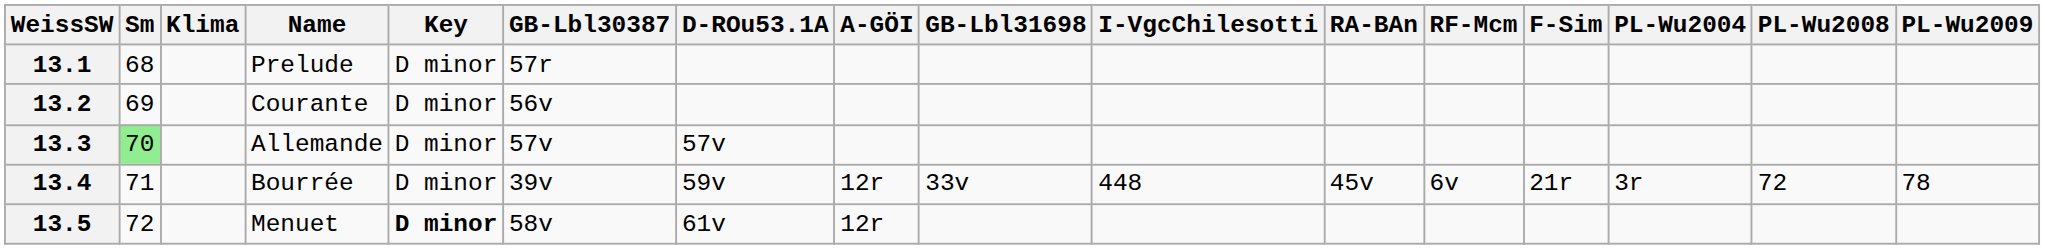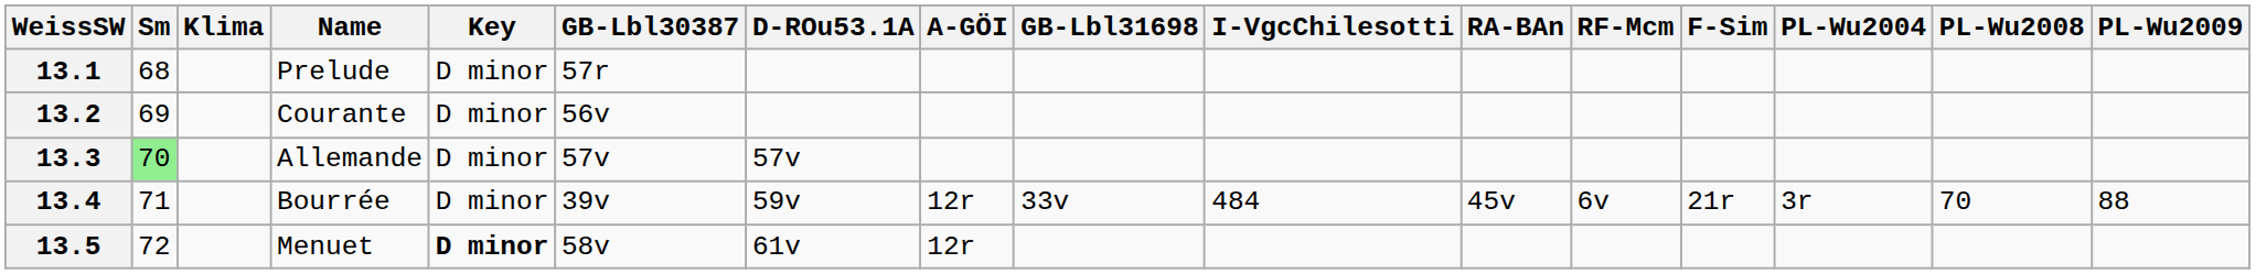 <table border="1" class="wikitable sortable">
 <tr>
 <th data-sort-type="number">WeissSW</th>
 <th>Sm</th>
 <th>Klima</th>
 <th class="unsortable">Name</th>
 <th class="unsortable">Key</th>
 <th>GB-Lbl30387</th>
 <th>D-ROu53.1A</th>
 <th>A-GÖI</th>
 <th>GB-Lbl31698</th>
 <th>I-VgcChilesotti</th>
 <th>RA-BAn</th>
 <th>RF-Mcm</th>
 <th>F-Sim</th>
 <th>PL-Wu2004</th>
 <th>PL-Wu2008</th>
 <th>PL-Wu2009</th>
 </tr>
 <tr>
 <th data-sort-value="1">13.1</th>
 <td>68</td>
 <td></td>
 <td>Prelude</td>
 <td>D minor</td>
 <td>57r</td>
 <td></td>
 <td></td>
 <td></td>
 <td></td>
 <td></td>
 <td></td>
 <td></td>
 <td></td>
 <td></td>
 <td></td>
 </tr>
 <tr>
 <th data-sort-value="2">13.2</th>
 <td>69</td>
 <td></td>
 <td>Courante</td>
 <td>D minor</td>
 <td>56v</td>
 <td></td>
 <td></td>
 <td></td>
 <td></td>
 <td></td>
 <td></td>
 <td></td>
 <td></td>
 <td></td>
 <td></td>
 </tr>
 <tr>
 <th data-sort-value="3">13.3</th>
 <td style="background: lightgreen;">70</td>
 <td></td>
 <td>Allemande</td>
 <td>D minor</td>
 <td>57v</td>
 <td>57v</td>
 <td></td>
 <td></td>
 <td></td>
 <td></td>
 <td></td>
 <td></td>
 <td></td>
 <td></td>
 <td></td>
 </tr>
 <tr>
 <th data-sort-value="4">13.4</th>
 <td>71</td>
 <td></td>
 <td>Bourrée</td>
 <td>D minor</td>
 <td>39v</td>
 <td>59v</td>
 <td>12r</td>
 <td>33v</td>
-<td>448</td>
+<td>484</td>
 <td>45v</td>
 <td>6v</td>
 <td>21r</td>
 <td>3r</td>
-<td>72</td>
-<td>78</td>
+<td>70</td>
+<td>88</td>
 </tr>
 <tr>
 <th data-sort-value="5">13.5</th>
 <td>72</td>
 <td></td>
 <td>Menuet</td>
 <td><strong>D minor</strong></td>
 <td>58v</td>
 <td>61v</td>
 <td>12r</td>
 <td></td>
 <td></td>
 <td></td>
 <td></td>
 <td></td>
 <td></td>
 <td></td>
 <td></td>
 </tr>
 </table>
